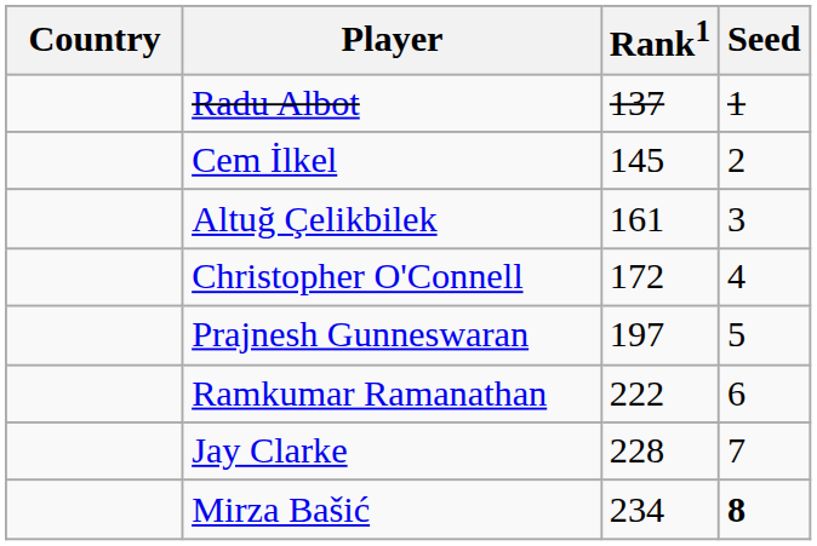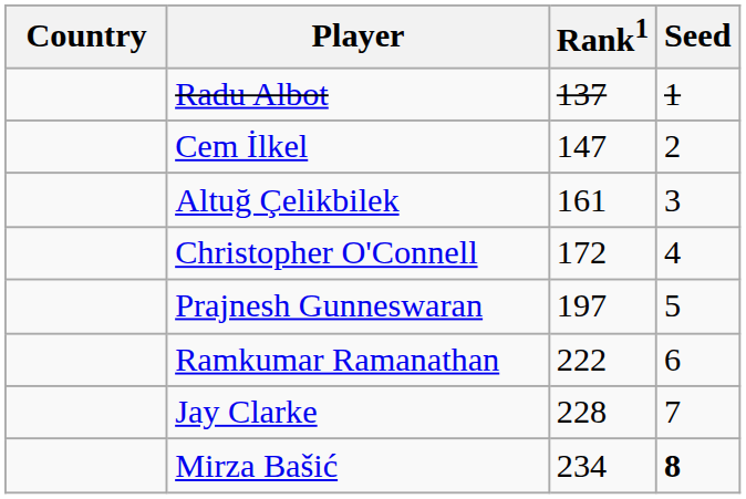 <table class="sortable wikitable">
 <tr>
 <th width="70">Country</th>
 <th width="175">Player</th>
 <th>Rank<sup>1</sup></th>
 <th>Seed</th>
 </tr>
 <tr>
 <td><s></s></td>
 <td><s><a href='#'>Radu Albot</a></s></td>
 <td><s>137</s></td>
 <td><s>1</s></td>
 </tr>
 <tr>
 <td></td>
 <td><a href='#'>Cem İlkel</a></td>
-<td>145</td>
+<td>147</td>
 <td>2</td>
 </tr>
 <tr>
 <td></td>
 <td><a href='#'>Altuğ Çelikbilek</a></td>
 <td>161</td>
 <td>3</td>
 </tr>
 <tr>
 <td></td>
 <td><a href='#'>Christopher O'Connell</a></td>
 <td>172</td>
 <td>4</td>
 </tr>
 <tr>
 <td></td>
 <td><a href='#'>Prajnesh Gunneswaran</a></td>
 <td>197</td>
 <td>5</td>
 </tr>
 <tr>
 <td></td>
 <td><a href='#'>Ramkumar Ramanathan</a></td>
 <td>222</td>
 <td>6</td>
 </tr>
 <tr>
 <td></td>
 <td><a href='#'>Jay Clarke</a></td>
 <td>228</td>
 <td>7</td>
 </tr>
 <tr>
 <td></td>
 <td><a href='#'>Mirza Bašić</a></td>
 <td>234</td>
 <td><strong>8</strong></td>
 </tr>
 </table>
